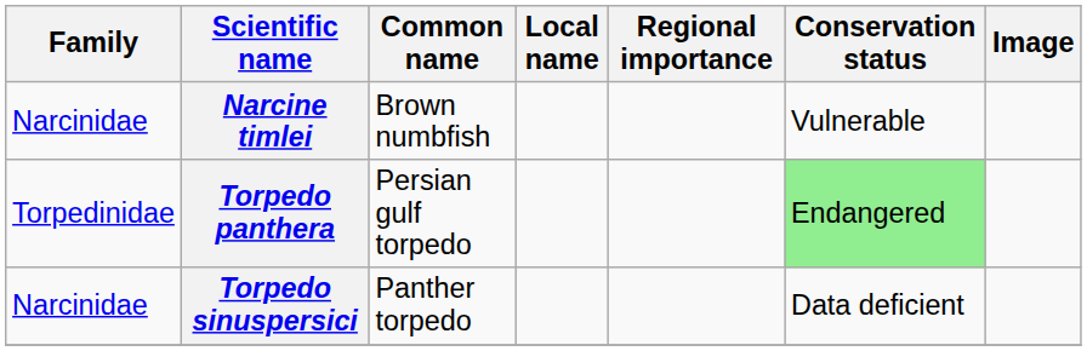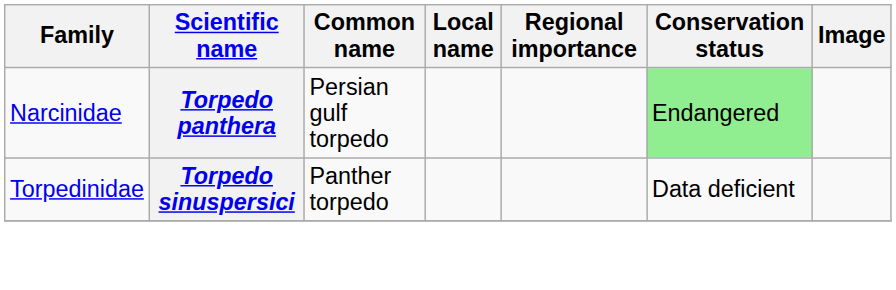 <table class="wikitable sortable">
 <tr>
 <th>Family</th>
 <th><a href='#'>Scientific name</a></th>
 <th><strong>Common name</strong></th>
 <th><strong>Local name</strong></th>
 <th>Regional importance</th>
 <th>Conservation status</th>
 <th>Image</th>
 </tr>
 <tr>
 <td><a href='#'>Narcinidae</a></td>
-<th><em><a href='#'>Narcine timlei</a></em></th>
-<td>Brown numbfish</td>
-<td></td>
-<td></td>
-<td>Vulnerable</td>
-<td></td>
-</tr>
-<tr>
-<td><a href='#'>Torpedinidae</a></td>
 <th><em><a href='#'>Torpedo panthera</a></em></th>
 <td>Persian gulf torpedo</td>
 <td></td>
 <td></td>
 <td style="background: lightgreen;">Endangered</td>
 <td></td>
 </tr>
 <tr>
-<td><a href='#'>Narcinidae</a></td>
+<td><a href='#'>Torpedinidae</a></td>
 <th><em><a href='#'>Torpedo sinuspersici</a></em></th>
 <td>Panther torpedo</td>
 <td></td>
 <td></td>
 <td>Data deficient</td>
 <td></td>
 </tr>
 <tr>
 </tr>
 </table>
